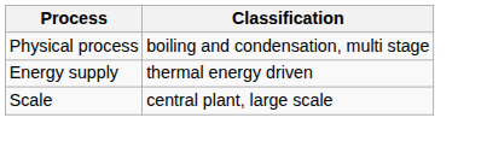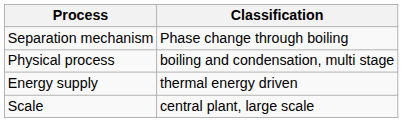 <table class="wikitable">
 <tr>
 <th>Process</th>
 <th>Classification</th>
+</tr>
+<tr>
+<td>Separation mechanism</td>
+<td>Phase change through boiling</td>
 </tr>
 <tr>
 <td>Physical process</td>
 <td>boiling and condensation, multi stage</td>
 </tr>
 <tr>
 <td>Energy supply</td>
 <td>thermal energy driven</td>
 </tr>
 <tr>
 <td>Scale</td>
 <td>central plant, large scale</td>
 </tr>
 </table>
